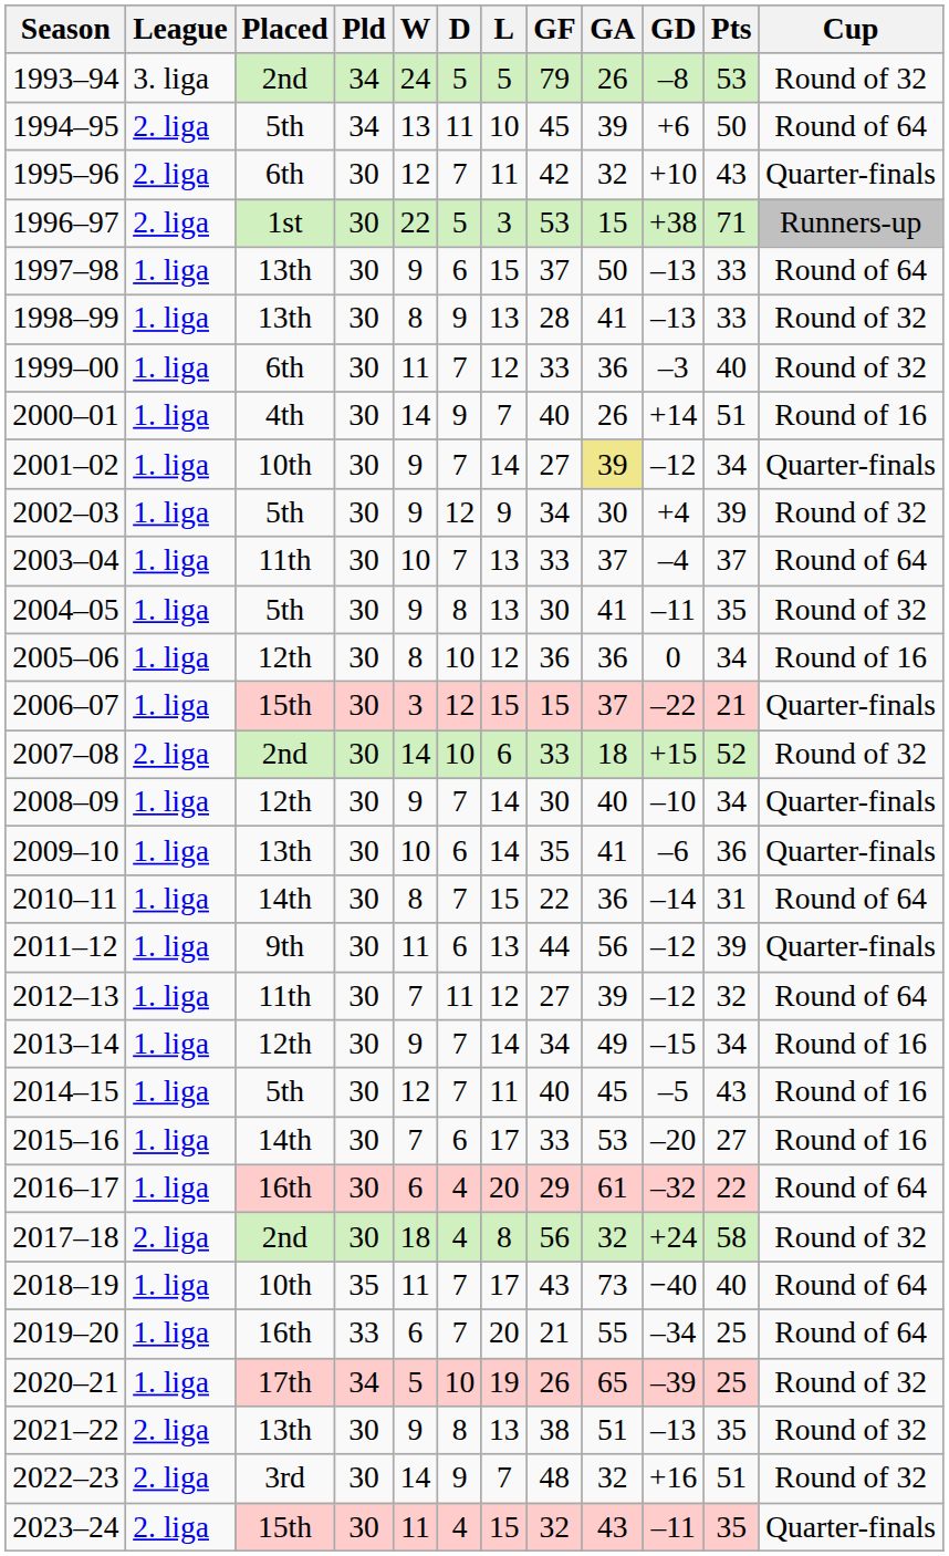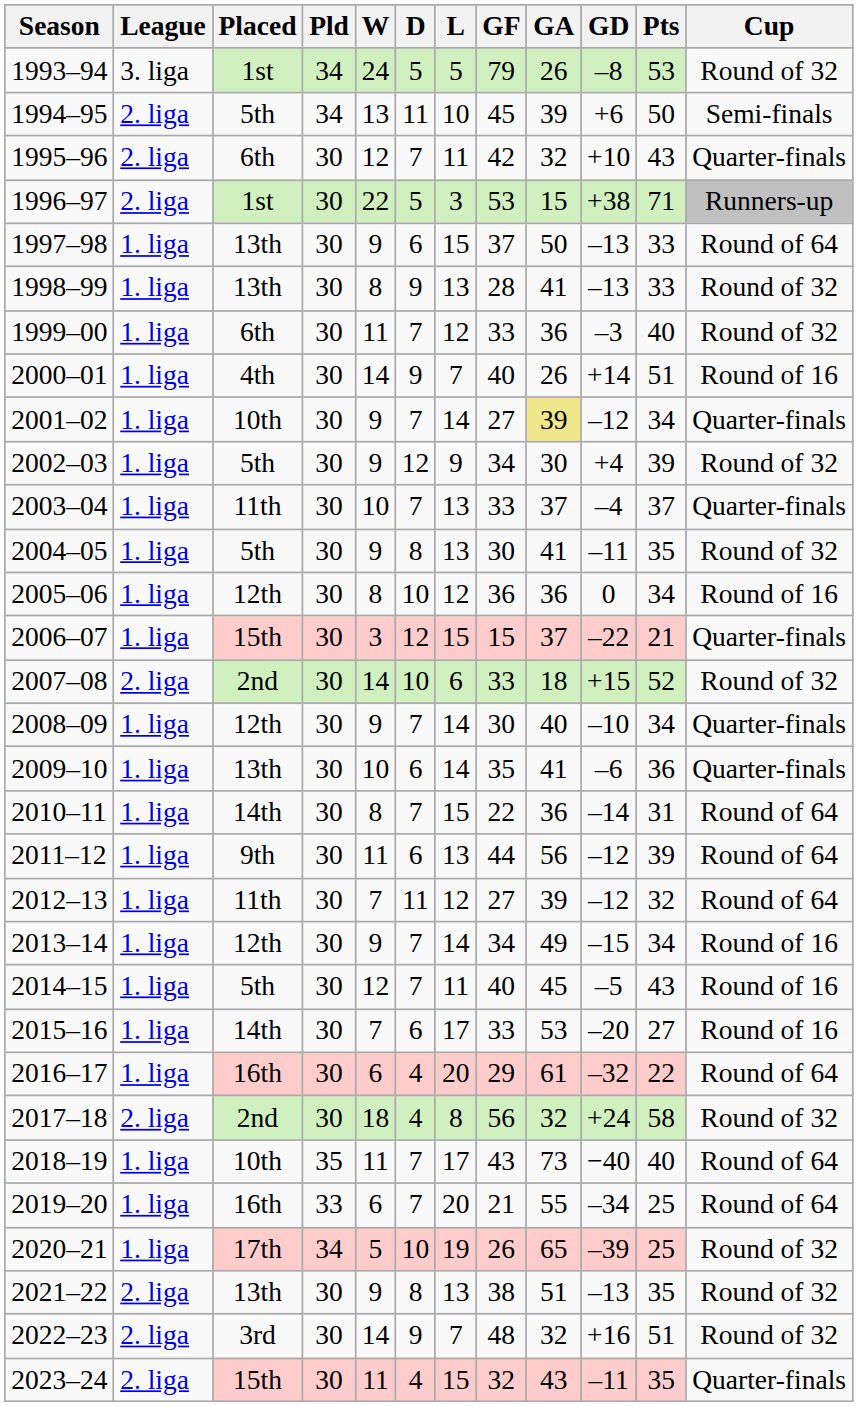 <table class="wikitable sortable">
 <tr>
 <th>Season</th>
 <th>League</th>
 <th>Placed</th>
 <th>Pld</th>
 <th>W</th>
 <th>D</th>
 <th>L</th>
 <th>GF</th>
 <th>GA</th>
 <th>GD</th>
 <th>Pts</th>
 <th>Cup</th>
 </tr>
 <tr>
 <td>1993–94</td>
 <td>3. liga</td>
-<td style="background: #D0F0C0; text-align:center">2nd</td>
+<td style="background: #D0F0C0; text-align:center">1st</td>
 <td style="background: #D0F0C0; text-align:center">34</td>
 <td style="background: #D0F0C0; text-align:center">24</td>
 <td style="background: #D0F0C0; text-align:center">5</td>
 <td style="background: #D0F0C0; text-align:center">5</td>
 <td style="background: #D0F0C0; text-align:center">79</td>
 <td style="background: #D0F0C0; text-align:center">26</td>
 <td style="background: #D0F0C0; text-align:center">–8</td>
 <td style="background: #D0F0C0; text-align:center">53</td>
 <td style="text-align:center">Round of 32</td>
 </tr>
 <tr>
 <td>1994–95</td>
 <td><a href='#'>2. liga</a></td>
 <td style="text-align:center">5th</td>
 <td style="text-align:center">34</td>
 <td style="text-align:center">13</td>
 <td style="text-align:center">11</td>
 <td style="text-align:center">10</td>
 <td style="text-align:center">45</td>
 <td style="text-align:center">39</td>
 <td style="text-align:center">+6</td>
 <td style="text-align:center">50</td>
-<td style="text-align:center">Round of 64</td>
+<td style="text-align:center">Semi-finals</td>
 </tr>
 <tr>
 <td>1995–96</td>
 <td><a href='#'>2. liga</a></td>
 <td style="text-align:center">6th</td>
 <td style="text-align:center">30</td>
 <td style="text-align:center">12</td>
 <td style="text-align:center">7</td>
 <td style="text-align:center">11</td>
 <td style="text-align:center">42</td>
 <td style="text-align:center">32</td>
 <td style="text-align:center">+10</td>
 <td style="text-align:center">43</td>
 <td style="text-align:center">Quarter-finals</td>
 </tr>
 <tr>
 <td>1996–97</td>
 <td><a href='#'>2. liga</a></td>
 <td style="background: #D0F0C0; text-align:center">1st</td>
 <td style="background: #D0F0C0; text-align:center">30</td>
 <td style="background: #D0F0C0; text-align:center">22</td>
 <td style="background: #D0F0C0; text-align:center">5</td>
 <td style="background: #D0F0C0; text-align:center">3</td>
 <td style="background: #D0F0C0; text-align:center">53</td>
 <td style="background: #D0F0C0; text-align:center">15</td>
 <td style="background: #D0F0C0; text-align:center">+38</td>
 <td style="background: #D0F0C0; text-align:center">71</td>
 <td style="text-align:center; background:silver">Runners-up</td>
 </tr>
 <tr>
 <td>1997–98</td>
 <td><a href='#'>1. liga</a></td>
 <td style="text-align:center">13th</td>
 <td style="text-align:center">30</td>
 <td style="text-align:center">9</td>
 <td style="text-align:center">6</td>
 <td style="text-align:center">15</td>
 <td style="text-align:center">37</td>
 <td style="text-align:center">50</td>
 <td style="text-align:center">–13</td>
 <td style="text-align:center">33</td>
 <td style="text-align:center">Round of 64</td>
 </tr>
 <tr>
 <td>1998–99</td>
 <td><a href='#'>1. liga</a></td>
 <td style="text-align:center">13th</td>
 <td style="text-align:center">30</td>
 <td style="text-align:center">8</td>
 <td style="text-align:center">9</td>
 <td style="text-align:center">13</td>
 <td style="text-align:center">28</td>
 <td style="text-align:center">41</td>
 <td style="text-align:center">–13</td>
 <td style="text-align:center">33</td>
 <td style="text-align:center">Round of 32</td>
 </tr>
 <tr>
 <td>1999–00</td>
 <td><a href='#'>1. liga</a></td>
 <td style="text-align:center">6th</td>
 <td style="text-align:center">30</td>
 <td style="text-align:center">11</td>
 <td style="text-align:center">7</td>
 <td style="text-align:center">12</td>
 <td style="text-align:center">33</td>
 <td style="text-align:center">36</td>
 <td style="text-align:center">–3</td>
 <td style="text-align:center">40</td>
 <td style="text-align:center">Round of 32</td>
 </tr>
 <tr>
 <td>2000–01</td>
 <td><a href='#'>1. liga</a></td>
 <td style="text-align:center">4th</td>
 <td style="text-align:center">30</td>
 <td style="text-align:center">14</td>
 <td style="text-align:center">9</td>
 <td style="text-align:center">7</td>
 <td style="text-align:center">40</td>
 <td style="text-align:center">26</td>
 <td style="text-align:center">+14</td>
 <td style="text-align:center">51</td>
 <td style="text-align:center">Round of 16</td>
 </tr>
 <tr>
 <td>2001–02</td>
 <td><a href='#'>1. liga</a></td>
 <td style="text-align:center">10th</td>
 <td style="text-align:center">30</td>
 <td style="text-align:center">9</td>
 <td style="text-align:center">7</td>
 <td style="text-align:center">14</td>
 <td style="text-align:center">27</td>
 <td style="background: khaki; text-align:center">39</td>
 <td style="text-align:center">–12</td>
 <td style="text-align:center">34</td>
 <td style="text-align:center">Quarter-finals</td>
 </tr>
 <tr>
 <td>2002–03</td>
 <td><a href='#'>1. liga</a></td>
 <td style="text-align:center">5th</td>
 <td style="text-align:center">30</td>
 <td style="text-align:center">9</td>
 <td style="text-align:center">12</td>
 <td style="text-align:center">9</td>
 <td style="text-align:center">34</td>
 <td style="text-align:center">30</td>
 <td style="text-align:center">+4</td>
 <td style="text-align:center">39</td>
 <td style="text-align:center">Round of 32</td>
 </tr>
 <tr>
 <td>2003–04</td>
 <td><a href='#'>1. liga</a></td>
 <td style="text-align:center">11th</td>
 <td style="text-align:center">30</td>
 <td style="text-align:center">10</td>
 <td style="text-align:center">7</td>
 <td style="text-align:center">13</td>
 <td style="text-align:center">33</td>
 <td style="text-align:center">37</td>
 <td style="text-align:center">–4</td>
 <td style="text-align:center">37</td>
-<td style="text-align:center">Round of 64</td>
+<td style="text-align:center">Quarter-finals</td>
 </tr>
 <tr>
 <td>2004–05</td>
 <td><a href='#'>1. liga</a></td>
 <td style="text-align:center">5th</td>
 <td style="text-align:center">30</td>
 <td style="text-align:center">9</td>
 <td style="text-align:center">8</td>
 <td style="text-align:center">13</td>
 <td style="text-align:center">30</td>
 <td style="text-align:center">41</td>
 <td style="text-align:center">–11</td>
 <td style="text-align:center">35</td>
 <td style="text-align:center">Round of 32</td>
 </tr>
 <tr>
 <td>2005–06</td>
 <td><a href='#'>1. liga</a></td>
 <td style="text-align:center">12th</td>
 <td style="text-align:center">30</td>
 <td style="text-align:center">8</td>
 <td style="text-align:center">10</td>
 <td style="text-align:center">12</td>
 <td style="text-align:center">36</td>
 <td style="text-align:center">36</td>
 <td style="text-align:center">0</td>
 <td style="text-align:center">34</td>
 <td style="text-align:center">Round of 16</td>
 </tr>
 <tr>
 <td>2006–07</td>
 <td><a href='#'>1. liga</a></td>
 <td style="background: #FFCCCC; text-align:center">15th</td>
 <td style="background: #FFCCCC; text-align:center">30</td>
 <td style="background: #FFCCCC; text-align:center">3</td>
 <td style="background: #FFCCCC; text-align:center">12</td>
 <td style="background: #FFCCCC; text-align:center">15</td>
 <td style="background: #FFCCCC; text-align:center">15</td>
 <td style="background: #FFCCCC; text-align:center">37</td>
 <td style="background: #FFCCCC; text-align:center">–22</td>
 <td style="background: #FFCCCC; text-align:center">21</td>
 <td style="text-align:center">Quarter-finals</td>
 </tr>
 <tr>
 <td>2007–08</td>
 <td><a href='#'>2. liga</a></td>
 <td style="background: #D0F0C0; text-align:center">2nd</td>
 <td style="background: #D0F0C0; text-align:center">30</td>
 <td style="background: #D0F0C0; text-align:center">14</td>
 <td style="background: #D0F0C0; text-align:center">10</td>
 <td style="background: #D0F0C0; text-align:center">6</td>
 <td style="background: #D0F0C0; text-align:center">33</td>
 <td style="background: #D0F0C0; text-align:center">18</td>
 <td style="background: #D0F0C0; text-align:center">+15</td>
 <td style="background: #D0F0C0; text-align:center">52</td>
 <td style="text-align:center">Round of 32</td>
 </tr>
 <tr>
 <td>2008–09</td>
 <td><a href='#'>1. liga</a></td>
 <td style="text-align:center">12th</td>
 <td style="text-align:center">30</td>
 <td style="text-align:center">9</td>
 <td style="text-align:center">7</td>
 <td style="text-align:center">14</td>
 <td style="text-align:center">30</td>
 <td style="text-align:center">40</td>
 <td style="text-align:center">–10</td>
 <td style="text-align:center">34</td>
 <td style="text-align:center">Quarter-finals</td>
 </tr>
 <tr>
 <td>2009–10</td>
 <td><a href='#'>1. liga</a></td>
 <td style="text-align:center">13th</td>
 <td style="text-align:center">30</td>
 <td style="text-align:center">10</td>
 <td style="text-align:center">6</td>
 <td style="text-align:center">14</td>
 <td style="text-align:center">35</td>
 <td style="text-align:center">41</td>
 <td style="text-align:center">–6</td>
 <td style="text-align:center">36</td>
 <td style="text-align:center">Quarter-finals</td>
 </tr>
 <tr>
 <td>2010–11</td>
 <td><a href='#'>1. liga</a></td>
 <td style="text-align:center">14th</td>
 <td style="text-align:center">30</td>
 <td style="text-align:center">8</td>
 <td style="text-align:center">7</td>
 <td style="text-align:center">15</td>
 <td style="text-align:center">22</td>
 <td style="text-align:center">36</td>
 <td style="text-align:center">–14</td>
 <td style="text-align:center">31</td>
 <td style="text-align:center">Round of 64</td>
 </tr>
 <tr>
 <td>2011–12</td>
 <td><a href='#'>1. liga</a></td>
 <td style="text-align:center">9th</td>
 <td style="text-align:center">30</td>
 <td style="text-align:center">11</td>
 <td style="text-align:center">6</td>
 <td style="text-align:center">13</td>
 <td style="text-align:center">44</td>
 <td style="text-align:center">56</td>
 <td style="text-align:center">–12</td>
 <td style="text-align:center">39</td>
-<td style="text-align:center">Quarter-finals</td>
+<td style="text-align:center">Round of 64</td>
 </tr>
 <tr>
 <td>2012–13</td>
 <td><a href='#'>1. liga</a></td>
 <td style="text-align:center">11th</td>
 <td style="text-align:center">30</td>
 <td style="text-align:center">7</td>
 <td style="text-align:center">11</td>
 <td style="text-align:center">12</td>
 <td style="text-align:center">27</td>
 <td style="text-align:center">39</td>
 <td style="text-align:center">–12</td>
 <td style="text-align:center">32</td>
 <td style="text-align:center">Round of 64</td>
 </tr>
 <tr>
 <td>2013–14</td>
 <td><a href='#'>1. liga</a></td>
 <td style="text-align:center">12th</td>
 <td style="text-align:center">30</td>
 <td style="text-align:center">9</td>
 <td style="text-align:center">7</td>
 <td style="text-align:center">14</td>
 <td style="text-align:center">34</td>
 <td style="text-align:center">49</td>
 <td style="text-align:center">–15</td>
 <td style="text-align:center">34</td>
 <td style="text-align:center">Round of 16</td>
 </tr>
 <tr>
 <td>2014–15</td>
 <td><a href='#'>1. liga</a></td>
 <td style="text-align:center">5th</td>
 <td style="text-align:center">30</td>
 <td style="text-align:center">12</td>
 <td style="text-align:center">7</td>
 <td style="text-align:center">11</td>
 <td style="text-align:center">40</td>
 <td style="text-align:center">45</td>
 <td style="text-align:center">–5</td>
 <td style="text-align:center">43</td>
 <td style="text-align:center">Round of 16</td>
 </tr>
 <tr>
 <td>2015–16</td>
 <td><a href='#'>1. liga</a></td>
 <td style="text-align:center">14th</td>
 <td style="text-align:center">30</td>
 <td style="text-align:center">7</td>
 <td style="text-align:center">6</td>
 <td style="text-align:center">17</td>
 <td style="text-align:center">33</td>
 <td style="text-align:center">53</td>
 <td style="text-align:center">–20</td>
 <td style="text-align:center">27</td>
 <td style="text-align:center">Round of 16</td>
 </tr>
 <tr>
 <td>2016–17</td>
 <td><a href='#'>1. liga</a></td>
 <td style="background: #FFCCCC; text-align:center">16th</td>
 <td style="background: #FFCCCC; text-align:center">30</td>
 <td style="background: #FFCCCC; text-align:center">6</td>
 <td style="background: #FFCCCC; text-align:center">4</td>
 <td style="background: #FFCCCC; text-align:center">20</td>
 <td style="background: #FFCCCC; text-align:center">29</td>
 <td style="background: #FFCCCC; text-align:center">61</td>
 <td style="background: #FFCCCC; text-align:center">–32</td>
 <td style="background: #FFCCCC; text-align:center">22</td>
 <td style="text-align:center">Round of 64</td>
 </tr>
 <tr>
 <td>2017–18</td>
 <td><a href='#'>2. liga</a></td>
 <td style="background: #D0F0C0; text-align:center">2nd</td>
 <td style="background: #D0F0C0; text-align:center">30</td>
 <td style="background: #D0F0C0; text-align:center">18</td>
 <td style="background: #D0F0C0; text-align:center">4</td>
 <td style="background: #D0F0C0; text-align:center">8</td>
 <td style="background: #D0F0C0; text-align:center">56</td>
 <td style="background: #D0F0C0; text-align:center">32</td>
 <td style="background: #D0F0C0; text-align:center">+24</td>
 <td style="background: #D0F0C0; text-align:center">58</td>
 <td style="text-align:center">Round of 32</td>
 </tr>
 <tr>
 <td>2018–19</td>
 <td><a href='#'>1. liga</a></td>
 <td style="text-align:center">10th</td>
 <td style="text-align:center">35</td>
 <td style="text-align:center">11</td>
 <td style="text-align:center">7</td>
 <td style="text-align:center">17</td>
 <td style="text-align:center">43</td>
 <td style="text-align:center">73</td>
 <td style="text-align:center">−40</td>
 <td style="text-align:center">40</td>
 <td style="text-align:center">Round of 64</td>
 </tr>
 <tr>
 <td>2019–20</td>
 <td><a href='#'>1. liga</a></td>
 <td style="text-align:center">16th</td>
 <td style="text-align:center">33</td>
 <td style="text-align:center">6</td>
 <td style="text-align:center">7</td>
 <td style="text-align:center">20</td>
 <td style="text-align:center">21</td>
 <td style="text-align:center">55</td>
 <td style="text-align:center">–34</td>
 <td style="text-align:center">25</td>
 <td style="text-align:center">Round of 64</td>
 </tr>
 <tr>
 <td>2020–21</td>
 <td><a href='#'>1. liga</a></td>
 <td style="background: #FFCCCC; text-align:center">17th</td>
 <td style="background: #FFCCCC; text-align:center">34</td>
 <td style="background: #FFCCCC; text-align:center">5</td>
 <td style="background: #FFCCCC; text-align:center">10</td>
 <td style="background: #FFCCCC; text-align:center">19</td>
 <td style="background: #FFCCCC; text-align:center">26</td>
 <td style="background: #FFCCCC; text-align:center">65</td>
 <td style="background: #FFCCCC; text-align:center">–39</td>
 <td style="background: #FFCCCC; text-align:center">25</td>
 <td style="text-align:center">Round of 32</td>
 </tr>
 <tr>
 <td>2021–22</td>
 <td><a href='#'>2. liga</a></td>
 <td style="text-align:center">13th</td>
 <td style="text-align:center">30</td>
 <td style="text-align:center">9</td>
 <td style="text-align:center">8</td>
 <td style="text-align:center">13</td>
 <td style="text-align:center">38</td>
 <td style="text-align:center">51</td>
 <td style="text-align:center">–13</td>
 <td style="text-align:center">35</td>
 <td style="text-align:center">Round of 32</td>
 </tr>
 <tr>
 <td>2022–23</td>
 <td><a href='#'>2. liga</a></td>
 <td style="text-align:center">3rd</td>
 <td style="text-align:center">30</td>
 <td style="text-align:center">14</td>
 <td style="text-align:center">9</td>
 <td style="text-align:center">7</td>
 <td style="text-align:center">48</td>
 <td style="text-align:center">32</td>
 <td style="text-align:center">+16</td>
 <td style="text-align:center">51</td>
 <td style="text-align:center">Round of 32</td>
 </tr>
 <tr>
 <td>2023–24</td>
 <td><a href='#'>2. liga</a></td>
 <td style="background: #FFCCCC; text-align:center">15th</td>
 <td style="background: #FFCCCC; text-align:center">30</td>
 <td style="background: #FFCCCC; text-align:center">11</td>
 <td style="background: #FFCCCC; text-align:center">4</td>
 <td style="background: #FFCCCC; text-align:center">15</td>
 <td style="background: #FFCCCC; text-align:center">32</td>
 <td style="background: #FFCCCC; text-align:center">43</td>
 <td style="background: #FFCCCC; text-align:center">–11</td>
 <td style="background: #FFCCCC; text-align:center">35</td>
 <td style="text-align:center">Quarter-finals</td>
 </tr>
 <tr>
 </tr>
 </table>
